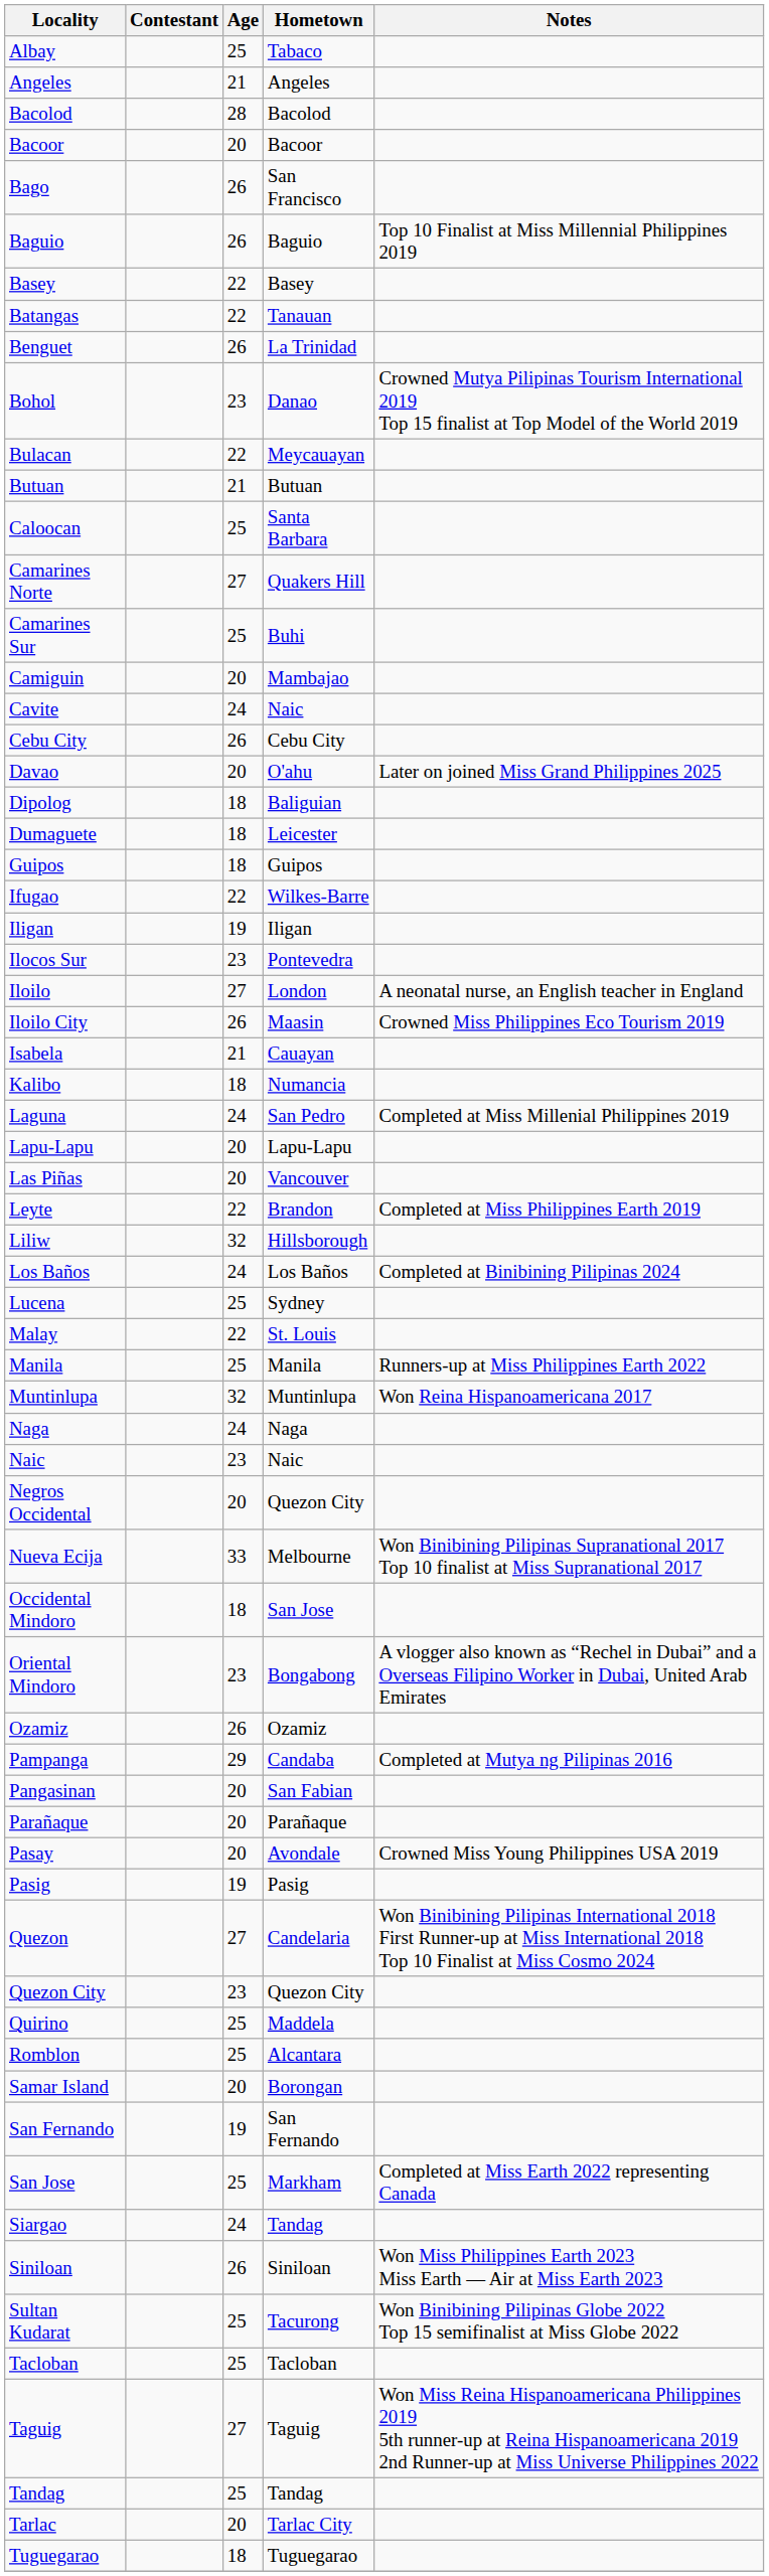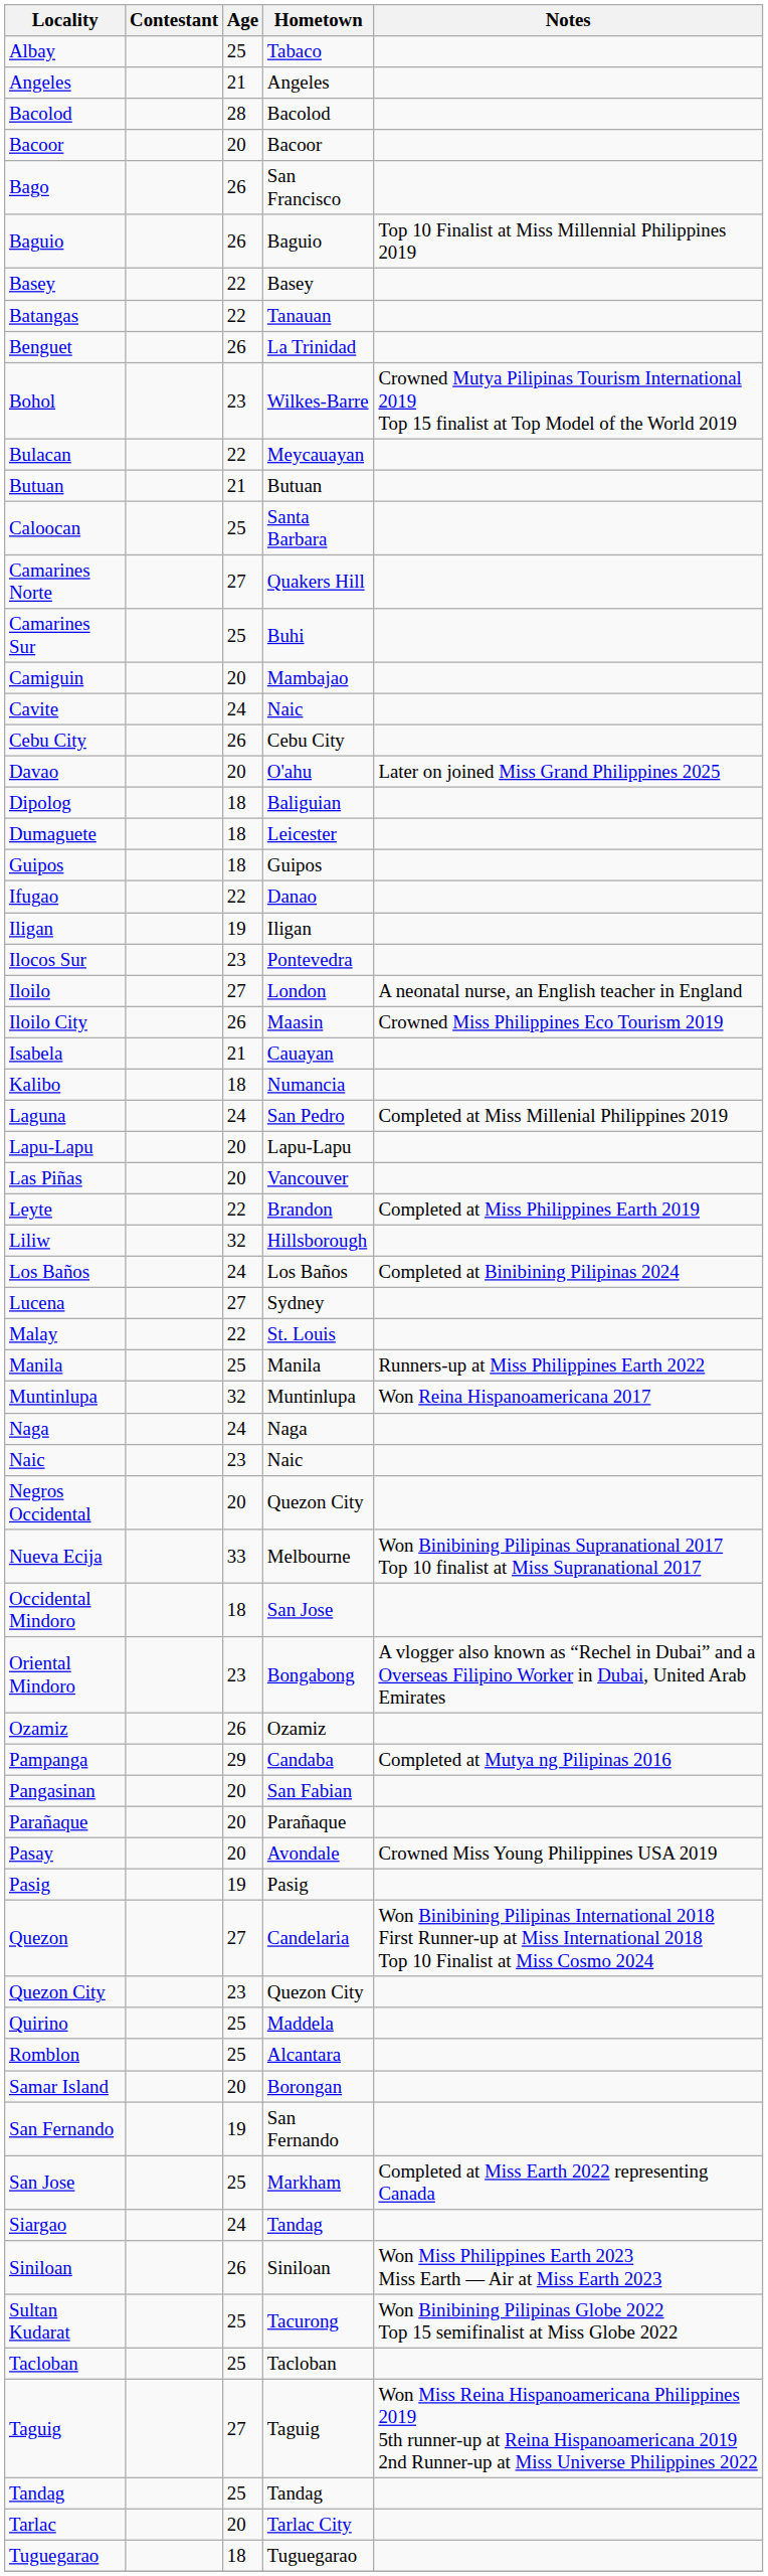 <table class="wikitable sortable" style="font-size: 95%;">
 <tr>
 <th>Locality <br></th>
 <th>Contestant</th>
 <th>Age</th>
 <th>Hometown</th>
 <th>Notes</th>
 </tr>
 <tr>
 <td><a href='#'>Albay</a></td>
 <td></td>
 <td>25</td>
 <td><a href='#'>Tabaco</a></td>
 <td></td>
 </tr>
 <tr>
 <td><a href='#'>Angeles</a></td>
 <td></td>
 <td>21</td>
 <td>Angeles</td>
 <td></td>
 </tr>
 <tr>
 <td><a href='#'>Bacolod</a></td>
 <td></td>
 <td>28</td>
 <td>Bacolod</td>
 <td></td>
 </tr>
 <tr>
 <td><a href='#'>Bacoor</a></td>
 <td></td>
 <td>20</td>
 <td>Bacoor</td>
 <td></td>
 </tr>
 <tr>
 <td><a href='#'>Bago</a><br></td>
 <td></td>
 <td>26</td>
 <td>San Francisco</td>
 <td></td>
 </tr>
 <tr>
 <td><a href='#'>Baguio</a></td>
 <td></td>
 <td>26</td>
 <td>Baguio</td>
 <td>Top 10 Finalist at Miss Millennial Philippines 2019</td>
 </tr>
 <tr>
 <td><a href='#'>Basey</a></td>
 <td></td>
 <td>22</td>
 <td>Basey</td>
 <td></td>
 </tr>
 <tr>
 <td><a href='#'>Batangas</a></td>
 <td></td>
 <td>22</td>
 <td><a href='#'>Tanauan</a></td>
 <td></td>
 </tr>
 <tr>
 <td><a href='#'>Benguet</a></td>
 <td></td>
 <td>26</td>
 <td><a href='#'>La Trinidad</a></td>
 <td></td>
 </tr>
 <tr>
 <td><a href='#'>Bohol</a></td>
 <td></td>
 <td>23</td>
-<td><a href='#'>Danao</a></td>
+<td><a href='#'>Wilkes-Barre</a></td>
 <td>Crowned <a href='#'>Mutya Pilipinas Tourism International 2019</a><br>Top 15 finalist at Top Model of the World 2019</td>
 </tr>
 <tr>
 <td><a href='#'>Bulacan</a></td>
 <td></td>
 <td>22</td>
 <td><a href='#'>Meycauayan</a></td>
 <td></td>
 </tr>
 <tr>
 <td><a href='#'>Butuan</a></td>
 <td></td>
 <td>21</td>
 <td>Butuan</td>
 <td></td>
 </tr>
 <tr>
 <td><a href='#'>Caloocan</a><br></td>
 <td></td>
 <td>25</td>
 <td><a href='#'>Santa Barbara</a></td>
 <td></td>
 </tr>
 <tr>
 <td><a href='#'>Camarines Norte</a><br></td>
 <td></td>
 <td>27</td>
 <td><a href='#'>Quakers Hill</a></td>
 <td></td>
 </tr>
 <tr>
 <td><a href='#'>Camarines Sur</a></td>
 <td></td>
 <td>25</td>
 <td><a href='#'>Buhi</a></td>
 <td></td>
 </tr>
 <tr>
 <td><a href='#'>Camiguin</a></td>
 <td></td>
 <td>20</td>
 <td><a href='#'>Mambajao</a></td>
 <td></td>
 </tr>
 <tr>
 <td><a href='#'>Cavite</a></td>
 <td></td>
 <td>24</td>
 <td><a href='#'>Naic</a></td>
 <td></td>
 </tr>
 <tr>
 <td><a href='#'>Cebu City</a></td>
 <td></td>
 <td>26</td>
 <td>Cebu City</td>
 <td></td>
 </tr>
 <tr>
 <td><a href='#'>Davao</a><br></td>
 <td></td>
 <td>20</td>
 <td><a href='#'>O'ahu</a></td>
 <td>Later on joined <a href='#'>Miss Grand Philippines 2025</a></td>
 </tr>
 <tr>
 <td><a href='#'>Dipolog</a></td>
 <td></td>
 <td>18</td>
 <td><a href='#'>Baliguian</a></td>
 <td></td>
 </tr>
 <tr>
 <td><a href='#'>Dumaguete</a><br></td>
 <td></td>
 <td>18</td>
 <td><a href='#'>Leicester</a></td>
 <td></td>
 </tr>
 <tr>
 <td><a href='#'>Guipos</a></td>
 <td></td>
 <td>18</td>
 <td>Guipos</td>
 <td></td>
 </tr>
 <tr>
 <td><a href='#'>Ifugao</a><br></td>
 <td></td>
 <td>22</td>
-<td><a href='#'>Wilkes-Barre</a></td>
+<td><a href='#'>Danao</a></td>
 <td></td>
 </tr>
 <tr>
 <td><a href='#'>Iligan</a></td>
 <td></td>
 <td>19</td>
 <td>Iligan</td>
 <td></td>
 </tr>
 <tr>
 <td><a href='#'>Ilocos Sur</a><br></td>
 <td></td>
 <td>23</td>
 <td><a href='#'>Pontevedra</a></td>
 <td></td>
 </tr>
 <tr>
 <td><a href='#'>Iloilo</a><br></td>
 <td></td>
 <td>27</td>
 <td><a href='#'>London</a></td>
 <td>A neonatal nurse, an English teacher in England</td>
 </tr>
 <tr>
 <td><a href='#'>Iloilo City</a></td>
 <td></td>
 <td>26</td>
 <td><a href='#'>Maasin</a></td>
 <td>Crowned <a href='#'>Miss Philippines Eco Tourism 2019</a></td>
 </tr>
 <tr>
 <td><a href='#'>Isabela</a></td>
 <td></td>
 <td>21</td>
 <td><a href='#'>Cauayan</a></td>
 <td></td>
 </tr>
 <tr>
 <td><a href='#'>Kalibo</a></td>
 <td></td>
 <td>18</td>
 <td><a href='#'>Numancia</a></td>
 <td></td>
 </tr>
 <tr>
 <td><a href='#'>Laguna</a></td>
 <td></td>
 <td>24</td>
 <td><a href='#'>San Pedro</a></td>
 <td>Completed at Miss Millenial Philippines 2019</td>
 </tr>
 <tr>
 <td><a href='#'>Lapu-Lapu</a></td>
 <td></td>
 <td>20</td>
 <td>Lapu-Lapu</td>
 <td></td>
 </tr>
 <tr>
 <td><a href='#'>Las Piñas</a><br></td>
 <td></td>
 <td>20</td>
 <td><a href='#'>Vancouver</a></td>
 <td></td>
 </tr>
 <tr>
 <td><a href='#'>Leyte</a><br></td>
 <td></td>
 <td>22</td>
 <td><a href='#'>Brandon</a></td>
 <td>Completed at <a href='#'>Miss Philippines Earth 2019</a></td>
 </tr>
 <tr>
 <td><a href='#'>Liliw</a><br></td>
 <td></td>
 <td>32</td>
 <td><a href='#'>Hillsborough</a></td>
 <td></td>
 </tr>
 <tr>
 <td><a href='#'>Los Baños</a></td>
 <td></td>
 <td>24</td>
 <td>Los Baños</td>
 <td>Completed at <a href='#'>Binibining Pilipinas 2024</a></td>
 </tr>
 <tr>
 <td><a href='#'>Lucena</a><br></td>
 <td></td>
-<td>25</td>
+<td>27</td>
 <td>Sydney</td>
 <td></td>
 </tr>
 <tr>
 <td><a href='#'>Malay</a><br></td>
 <td></td>
 <td>22</td>
 <td><a href='#'>St. Louis</a></td>
 <td></td>
 </tr>
 <tr>
 <td><a href='#'>Manila</a></td>
 <td></td>
 <td>25</td>
 <td>Manila</td>
 <td>Runners-up at <a href='#'>Miss Philippines Earth 2022</a></td>
 </tr>
 <tr>
 <td><a href='#'>Muntinlupa</a></td>
 <td></td>
 <td>32</td>
 <td>Muntinlupa</td>
 <td>Won <a href='#'>Reina Hispanoamericana 2017</a></td>
 </tr>
 <tr>
 <td><a href='#'>Naga</a><br></td>
 <td></td>
 <td>24</td>
 <td>Naga</td>
 <td></td>
 </tr>
 <tr>
 <td><a href='#'>Naic</a></td>
 <td></td>
 <td>23</td>
 <td>Naic</td>
 <td></td>
 </tr>
 <tr>
 <td><a href='#'>Negros Occidental</a></td>
 <td></td>
 <td>20</td>
 <td>Quezon City</td>
 <td></td>
 </tr>
 <tr>
 <td><a href='#'>Nueva Ecija</a><br></td>
 <td></td>
 <td>33</td>
 <td>Melbourne</td>
 <td>Won <a href='#'>Binibining Pilipinas Supranational 2017</a><br>Top 10 finalist at <a href='#'>Miss Supranational 2017</a></td>
 </tr>
 <tr>
 <td><a href='#'>Occidental Mindoro</a></td>
 <td></td>
 <td>18</td>
 <td><a href='#'>San Jose</a></td>
 <td></td>
 </tr>
 <tr>
 <td><a href='#'>Oriental Mindoro</a></td>
 <td></td>
 <td>23</td>
 <td><a href='#'>Bongabong</a></td>
 <td>A vlogger also known as “Rechel in Dubai” and a <a href='#'>Overseas Filipino Worker</a> in <a href='#'>Dubai</a>, United Arab Emirates</td>
 </tr>
 <tr>
 <td><a href='#'>Ozamiz</a></td>
 <td></td>
 <td>26</td>
 <td>Ozamiz</td>
 <td></td>
 </tr>
 <tr>
 <td><a href='#'>Pampanga</a></td>
 <td></td>
 <td>29</td>
 <td><a href='#'>Candaba</a></td>
 <td>Completed at <a href='#'>Mutya ng Pilipinas 2016</a></td>
 </tr>
 <tr>
 <td><a href='#'>Pangasinan</a></td>
 <td></td>
 <td>20</td>
 <td><a href='#'>San Fabian</a></td>
 <td></td>
 </tr>
 <tr>
 <td><a href='#'>Parañaque</a></td>
 <td></td>
 <td>20</td>
 <td>Parañaque</td>
 <td></td>
 </tr>
 <tr>
 <td><a href='#'>Pasay</a><br></td>
 <td></td>
 <td>20</td>
 <td><a href='#'>Avondale</a></td>
 <td>Crowned Miss Young Philippines USA 2019</td>
 </tr>
 <tr>
 <td><a href='#'>Pasig</a></td>
 <td></td>
 <td>19</td>
 <td>Pasig</td>
 <td></td>
 </tr>
 <tr>
 <td><a href='#'>Quezon</a></td>
 <td></td>
 <td>27</td>
 <td><a href='#'>Candelaria</a></td>
 <td>Won <a href='#'>Binibining Pilipinas International 2018</a><br>First Runner-up at <a href='#'>Miss International 2018</a><br>Top 10 Finalist at <a href='#'>Miss Cosmo 2024</a></td>
 </tr>
 <tr>
 <td><a href='#'>Quezon City</a></td>
 <td></td>
 <td>23</td>
 <td>Quezon City</td>
 <td></td>
 </tr>
 <tr>
 <td><a href='#'>Quirino</a></td>
 <td></td>
 <td>25</td>
 <td><a href='#'>Maddela</a></td>
 <td></td>
 </tr>
 <tr>
 <td><a href='#'>Romblon</a></td>
 <td></td>
 <td>25</td>
 <td><a href='#'>Alcantara</a></td>
 <td></td>
 </tr>
 <tr>
 <td><a href='#'>Samar Island</a></td>
 <td></td>
 <td>20</td>
 <td><a href='#'>Borongan</a></td>
 <td></td>
 </tr>
 <tr>
 <td><a href='#'>San Fernando</a></td>
 <td></td>
 <td>19</td>
 <td>San Fernando</td>
 <td></td>
 </tr>
 <tr>
 <td><a href='#'>San Jose</a><br></td>
 <td></td>
 <td>25</td>
 <td><a href='#'>Markham</a></td>
 <td>Completed at <a href='#'>Miss Earth 2022</a> representing <a href='#'>Canada</a></td>
 </tr>
 <tr>
 <td><a href='#'>Siargao</a></td>
 <td></td>
 <td>24</td>
 <td><a href='#'>Tandag</a></td>
 <td></td>
 </tr>
 <tr>
 <td><a href='#'>Siniloan</a></td>
 <td></td>
 <td>26</td>
 <td>Siniloan</td>
 <td>Won <a href='#'>Miss Philippines Earth 2023</a><br>Miss Earth — Air at <a href='#'>Miss Earth 2023</a></td>
 </tr>
 <tr>
 <td><a href='#'>Sultan Kudarat</a></td>
 <td></td>
 <td>25</td>
 <td><a href='#'>Tacurong</a></td>
 <td>Won <a href='#'>Binibining Pilipinas Globe 2022</a><br>Top 15 semifinalist at Miss Globe 2022</td>
 </tr>
 <tr>
 <td><a href='#'>Tacloban</a></td>
 <td></td>
 <td>25</td>
 <td>Tacloban</td>
 <td></td>
 </tr>
 <tr>
 <td><a href='#'>Taguig</a></td>
 <td></td>
 <td>27</td>
 <td>Taguig</td>
 <td>Won <a href='#'>Miss Reina Hispanoamericana Philippines 2019</a><br>5th runner-up at <a href='#'>Reina Hispanoamericana 2019</a><br>2nd Runner-up at <a href='#'>Miss Universe Philippines 2022</a></td>
 </tr>
 <tr>
 <td><a href='#'>Tandag</a></td>
 <td></td>
 <td>25</td>
 <td>Tandag</td>
 <td></td>
 </tr>
 <tr>
 <td><a href='#'>Tarlac</a></td>
 <td></td>
 <td>20</td>
 <td><a href='#'>Tarlac City</a></td>
 <td></td>
 </tr>
 <tr>
 <td><a href='#'>Tuguegarao</a></td>
 <td></td>
 <td>18</td>
 <td>Tuguegarao</td>
 <td></td>
 </tr>
 <tr>
 </tr>
 </table>
